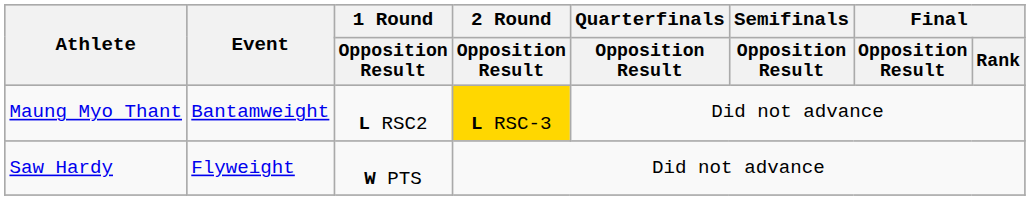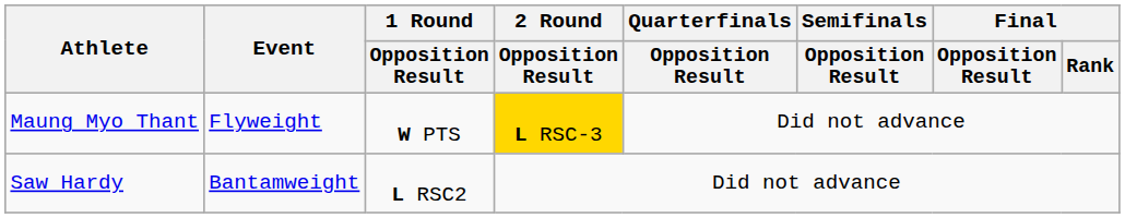 <table class="wikitable" style="font-size:90%">
 <tr>
 <th rowspan="2">Athlete</th>
 <th rowspan="2">Event</th>
 <th>1 Round</th>
 <th>2 Round</th>
 <th>Quarterfinals</th>
 <th>Semifinals</th>
 <th colspan=2>Final</th>
 </tr>
 <tr style="font-size:95%">
 <th>Opposition<br>Result</th>
 <th>Opposition<br>Result</th>
 <th>Opposition<br>Result</th>
 <th>Opposition<br>Result</th>
 <th>Opposition<br>Result</th>
 <th>Rank</th>
 </tr>
 <tr align=center>
 <td align=left><a href='#'>Maung Myo Thant</a></td>
-<td align=left><a href='#'>Bantamweight</a></td>
-<td><br><strong>L</strong> RSC2</td>
+<td align=left><a href='#'>Flyweight</a></td>
+<td><br><strong>W</strong> PTS</td>
 <td style="background: gold;"><br><strong>L</strong> RSC-3</td>
 <td colspan=5>Did not advance</td>
 </tr>
 <tr align=center>
 <td align=left><a href='#'>Saw Hardy</a></td>
-<td align=left><a href='#'>Flyweight</a></td>
-<td><br><strong>W</strong> PTS</td>
+<td align=left><a href='#'>Bantamweight</a></td>
+<td><br><strong>L</strong> RSC2</td>
 <td colspan=5>Did not advance</td>
 </tr>
 </table>
